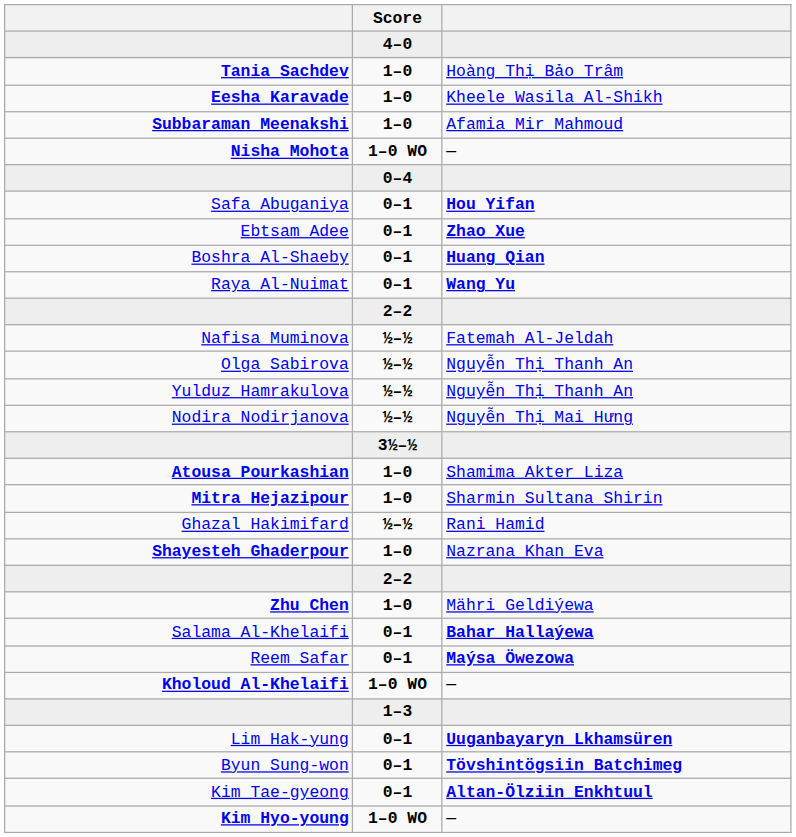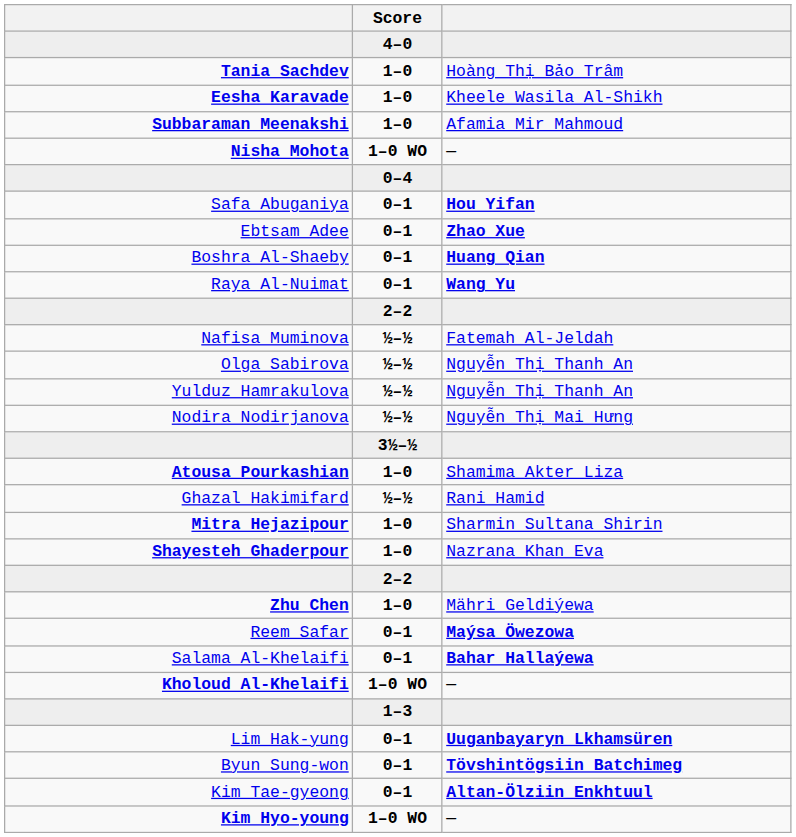 <table class="wikitable" style="text-align: center;">
 <tr>
 <th align="right" width="270"></th>
 <th width="65">Score</th>
 <th align="left" width="270"></th>
 </tr>
 <tr style="background:#eeeeee;">
 <td align=right><strong></strong></td>
 <td align=center><strong>4–0</strong></td>
 <td align=left></td>
 </tr>
 <tr>
 <td align=right><strong><a href='#'>Tania Sachdev</a></strong></td>
 <td align=center><strong>1–0</strong></td>
 <td align=left><a href='#'>Hoàng Thị Bảo Trâm</a></td>
 </tr>
 <tr>
 <td align=right><strong><a href='#'>Eesha Karavade</a></strong></td>
 <td align=center><strong>1–0</strong></td>
 <td align=left><a href='#'>Kheele Wasila Al-Shikh</a></td>
 </tr>
 <tr>
 <td align=right><strong><a href='#'>Subbaraman Meenakshi</a></strong></td>
 <td align=center><strong>1–0</strong></td>
 <td align=left><a href='#'>Afamia Mir Mahmoud</a></td>
 </tr>
 <tr>
 <td align=right><strong><a href='#'>Nisha Mohota</a></strong></td>
 <td align=center><strong>1–0 WO</strong></td>
 <td align=left>—</td>
 </tr>
 <tr style="background:#eeeeee;">
 <td align=right></td>
 <td align=center><strong>0–4</strong></td>
 <td align=left><strong></strong></td>
 </tr>
 <tr>
 <td align=right><a href='#'>Safa Abuganiya</a></td>
 <td align=center><strong>0–1</strong></td>
 <td align=left><strong><a href='#'>Hou Yifan</a></strong></td>
 </tr>
 <tr>
 <td align=right><a href='#'>Ebtsam Adee</a></td>
 <td align=center><strong>0–1</strong></td>
 <td align=left><strong><a href='#'>Zhao Xue</a></strong></td>
 </tr>
 <tr>
 <td align=right><a href='#'>Boshra Al-Shaeby</a></td>
 <td align=center><strong>0–1</strong></td>
 <td align=left><strong><a href='#'>Huang Qian</a></strong></td>
 </tr>
 <tr>
 <td align=right><a href='#'>Raya Al-Nuimat</a></td>
 <td align=center><strong>0–1</strong></td>
 <td align=left><strong><a href='#'>Wang Yu</a></strong></td>
 </tr>
 <tr style="background:#eeeeee;">
 <td align=right></td>
 <td align=center><strong>2–2</strong></td>
 <td align=left></td>
 </tr>
 <tr>
 <td align=right><a href='#'>Nafisa Muminova</a></td>
 <td align=center><strong>½–½</strong></td>
 <td align=left><a href='#'>Fatemah Al-Jeldah</a></td>
 </tr>
 <tr>
 <td align=right><a href='#'>Olga Sabirova</a></td>
 <td align=center><strong>½–½</strong></td>
 <td align=left><a href='#'>Nguyễn Thị Thanh An</a></td>
 </tr>
 <tr>
 <td align=right><a href='#'>Yulduz Hamrakulova</a></td>
 <td align=center><strong>½–½</strong></td>
 <td align=left><a href='#'>Nguyễn Thị Thanh An</a></td>
 </tr>
 <tr>
 <td align=right><a href='#'>Nodira Nodirjanova</a></td>
 <td align=center><strong>½–½</strong></td>
 <td align=left><a href='#'>Nguyễn Thị Mai Hưng</a></td>
 </tr>
 <tr style="background:#eeeeee;">
 <td align=right><strong></strong></td>
 <td align=center><strong>3½–½</strong></td>
 <td align=left></td>
 </tr>
 <tr>
 <td align=right><strong><a href='#'>Atousa Pourkashian</a></strong></td>
 <td align=center><strong>1–0</strong></td>
 <td align=left><a href='#'>Shamima Akter Liza</a></td>
 </tr>
 <tr>
+<td align=right><a href='#'>Ghazal Hakimifard</a></td>
+<td align=center><strong>½–½</strong></td>
+<td align=left><a href='#'>Rani Hamid</a></td>
+</tr>
+<tr>
 <td align=right><strong><a href='#'>Mitra Hejazipour</a></strong></td>
 <td align=center><strong>1–0</strong></td>
 <td align=left><a href='#'>Sharmin Sultana Shirin</a></td>
-</tr>
-<tr>
-<td align=right><a href='#'>Ghazal Hakimifard</a></td>
-<td align=center><strong>½–½</strong></td>
-<td align=left><a href='#'>Rani Hamid</a></td>
 </tr>
 <tr>
 <td align=right><strong><a href='#'>Shayesteh Ghaderpour</a></strong></td>
 <td align=center><strong>1–0</strong></td>
 <td align=left><a href='#'>Nazrana Khan Eva</a></td>
 </tr>
 <tr style="background:#eeeeee;">
 <td align=right></td>
 <td align=center><strong>2–2</strong></td>
 <td align=left></td>
 </tr>
 <tr>
 <td align=right><strong><a href='#'>Zhu Chen</a></strong></td>
 <td align=center><strong>1–0</strong></td>
 <td align=left><a href='#'>Mähri Geldiýewa</a></td>
 </tr>
 <tr>
+<td align=right><a href='#'>Reem Safar</a></td>
+<td align=center><strong>0–1</strong></td>
+<td align=left><strong><a href='#'>Maýsa Öwezowa</a></strong></td>
+</tr>
+<tr>
 <td align=right><a href='#'>Salama Al-Khelaifi</a></td>
 <td align=center><strong>0–1</strong></td>
 <td align=left><strong><a href='#'>Bahar Hallaýewa</a></strong></td>
-</tr>
-<tr>
-<td align=right><a href='#'>Reem Safar</a></td>
-<td align=center><strong>0–1</strong></td>
-<td align=left><strong><a href='#'>Maýsa Öwezowa</a></strong></td>
 </tr>
 <tr>
 <td align=right><strong><a href='#'>Kholoud Al-Khelaifi</a></strong></td>
 <td align=center><strong>1–0 WO</strong></td>
 <td align=left>—</td>
 </tr>
 <tr style="background:#eeeeee;">
 <td align=right></td>
 <td align=center><strong>1–3</strong></td>
 <td align=left><strong></strong></td>
 </tr>
 <tr>
 <td align=right><a href='#'>Lim Hak-yung</a></td>
 <td align=center><strong>0–1</strong></td>
 <td align=left><strong><a href='#'>Uuganbayaryn Lkhamsüren</a></strong></td>
 </tr>
 <tr>
 <td align=right><a href='#'>Byun Sung-won</a></td>
 <td align=center><strong>0–1</strong></td>
 <td align=left><strong><a href='#'>Tövshintögsiin Batchimeg</a></strong></td>
 </tr>
 <tr>
 <td align=right><a href='#'>Kim Tae-gyeong</a></td>
 <td align=center><strong>0–1</strong></td>
 <td align=left><strong><a href='#'>Altan-Ölziin Enkhtuul</a></strong></td>
 </tr>
 <tr>
 <td align=right><strong><a href='#'>Kim Hyo-young</a></strong></td>
 <td align=center><strong>1–0 WO</strong></td>
 <td align=left>—</td>
 </tr>
 </table>
